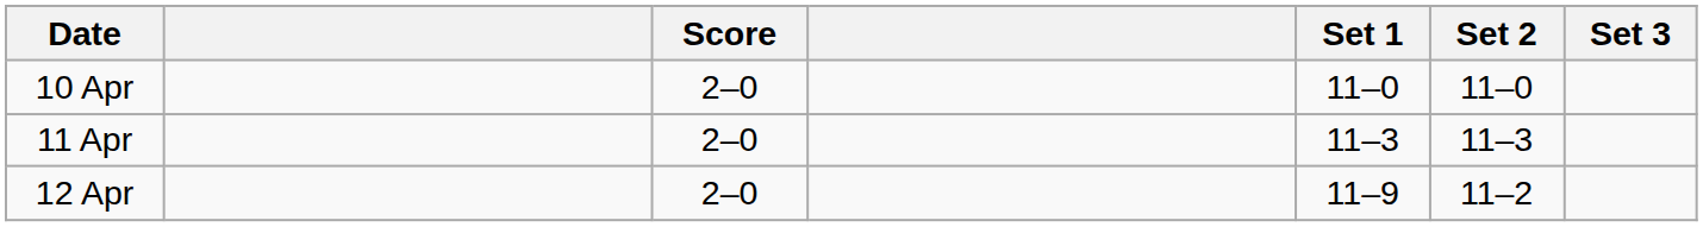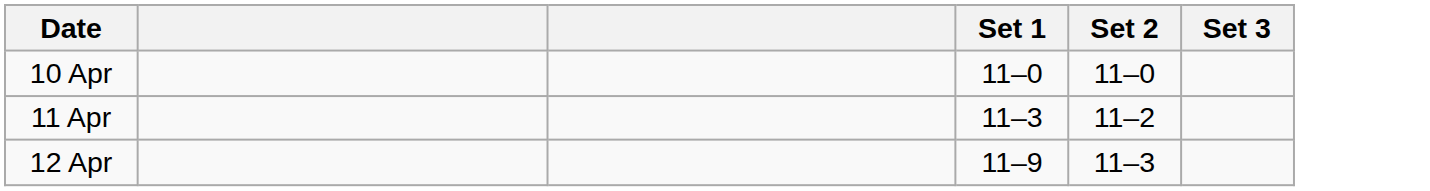 <table class="wikitable" style="text-align: center; font-size:90% ">
 <tr>
 <th width="60">Date</th>
 <th align="right" width="200"></th>
-<th width="60">Score</th>
 <th align="left" width="200"></th>
 <th width="50">Set 1</th>
 <th width="50">Set 2</th>
 <th width="50">Set 3</th>
 </tr>
 <tr>
 <td>10 Apr</td>
 <td align=left><strong><br></strong></td>
-<td align=center>2–0</td>
 <td align=left><br></td>
 <td>11–0</td>
 <td>11–0</td>
 <td></td>
 </tr>
 <tr>
 <td>11 Apr</td>
 <td align=left><strong><br></strong></td>
-<td align=center>2–0</td>
 <td align=left><br></td>
 <td>11–3</td>
-<td>11–3</td>
+<td>11–2</td>
 <td></td>
 </tr>
 <tr>
 <td>12 Apr</td>
 <td align=left><strong><br></strong></td>
-<td align=center>2–0</td>
 <td align=left><br></td>
 <td>11–9</td>
-<td>11–2</td>
+<td>11–3</td>
 <td></td>
 </tr>
 </table>
